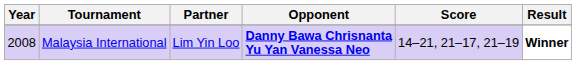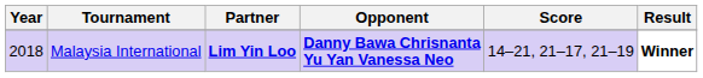 <table class="sortable wikitable" style="font-size: 90%;">
 <tr>
 <th>Year</th>
 <th>Tournament</th>
 <th>Partner</th>
 <th>Opponent</th>
 <th>Score</th>
 <th>Result</th>
 </tr>
 <tr>
 </tr>
 <tr style="background:#D8CEF6">
-<td align="center">2008</td>
+<td align="center">2018</td>
 <td align="left"><a href='#'>Malaysia International</a></td>
-<td align="left"> <a href='#'>Lim Yin Loo</a></td>
+<td align="left"><strong> <a href='#'>Lim Yin Loo</a></strong></td>
 <td align="left"><strong> <a href='#'>Danny Bawa Chrisnanta</a><br> <a href='#'>Yu Yan Vanessa Neo</a></strong></td>
 <td align="left">14–21, 21–17, 21–19</td>
 <td style="text-align:left; background:white"> <strong>Winner</strong></td>
 </tr>
 </table>
